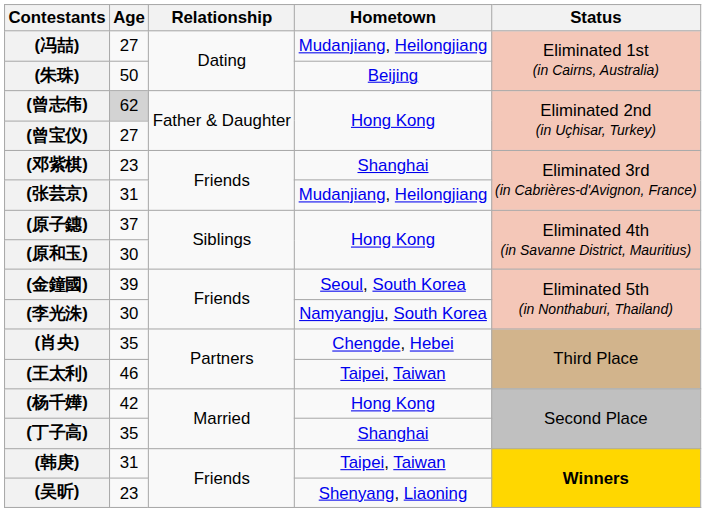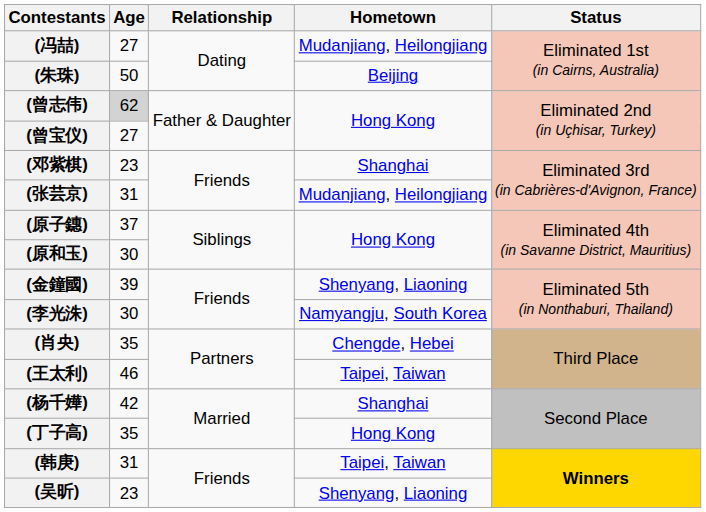 <table class="wikitable sortable" style="text-align:center;">
 <tr>
 <th scope="col">Contestants</th>
 <th scope="col">Age</th>
 <th class="unsortable" scope="col">Relationship</th>
 <th scope="col" class="unsortable">Hometown</th>
 <th scope="col">Status</th>
 </tr>
 <tr>
 <th scope="row"> (冯喆)</th>
 <td>27</td>
 <td rowspan="2">Dating</td>
 <td><a href='#'>Mudanjiang</a>, <a href='#'>Heilongjiang</a></td>
 <td rowspan="2" bgcolor="f4c7b8">Eliminated 1st<br><small><em>(in Cairns, Australia)</em></small></td>
 </tr>
 <tr>
 <th scope="row"> (朱珠)</th>
 <td>50</td>
 <td><a href='#'>Beijing</a></td>
 </tr>
 <tr>
 <th scope="row"> (曾志伟)</th>
 <td style="background: lightgrey;">62</td>
 <td rowspan="2">Father & Daughter</td>
 <td rowspan="2"><a href='#'>Hong Kong</a></td>
 <td rowspan="2" bgcolor="f4c7b8">Eliminated 2nd<br><small><em>(in Uçhisar, Turkey)</em></small></td>
 </tr>
 <tr>
 <th scope="row"> (曾宝仪)</th>
 <td>27</td>
 </tr>
 <tr>
 <th scope="row"> (邓紫棋)</th>
 <td>23</td>
 <td rowspan="2">Friends</td>
 <td><a href='#'>Shanghai</a></td>
 <td rowspan="2" bgcolor="f4c7b8">Eliminated 3rd<br><small><em>(in Cabrières-d'Avignon, France)</em></small></td>
 </tr>
 <tr>
 <th scope="row"> (张芸京)</th>
 <td>31</td>
 <td><a href='#'>Mudanjiang</a>, <a href='#'>Heilongjiang</a></td>
 </tr>
 <tr>
 <th scope="row"> (原子鏸)</th>
 <td>37</td>
 <td rowspan="2">Siblings</td>
 <td rowspan="2"><a href='#'>Hong Kong</a></td>
 <td rowspan="2" bgcolor="f4c7b8">Eliminated 4th<br><small><em>(in Savanne District, Mauritius)</em></small></td>
 </tr>
 <tr>
 <th scope="row"> (原和玉)</th>
 <td>30</td>
 </tr>
 <tr>
 <th scope="row"> (金鐘國)</th>
 <td>39</td>
 <td rowspan="2">Friends</td>
-<td><a href='#'>Seoul</a>, <a href='#'>South Korea</a></td>
+<td><a href='#'>Shenyang</a>, <a href='#'>Liaoning</a></td>
 <td rowspan="2" bgcolor="f4c7b8">Eliminated 5th<br><small><em>(in Nonthaburi, Thailand)</em></small></td>
 </tr>
 <tr>
 <th scope="row"> (李光洙)</th>
 <td>30</td>
 <td><a href='#'>Namyangju</a>, <a href='#'>South Korea</a></td>
 </tr>
 <tr>
 <th scope="row"> (肖央)</th>
 <td>35</td>
 <td rowspan="2">Partners</td>
 <td><a href='#'>Chengde</a>, <a href='#'>Hebei</a></td>
 <td rowspan="2" bgcolor="tan">Third Place</td>
 </tr>
 <tr>
 <th scope="row"> (王太利)</th>
 <td>46</td>
 <td><a href='#'>Taipei</a>, <a href='#'>Taiwan</a></td>
 </tr>
 <tr>
 <th scope="row"> (杨千嬅)</th>
 <td>42</td>
 <td rowspan="2">Married</td>
-<td><a href='#'>Hong Kong</a></td>
+<td><a href='#'>Shanghai</a></td>
 <td rowspan="2" bgcolor="silver">Second Place</td>
 </tr>
 <tr>
 <th scope="row"> (丁子高)</th>
 <td>35</td>
-<td><a href='#'>Shanghai</a></td>
+<td><a href='#'>Hong Kong</a></td>
 </tr>
 <tr>
 <th scope="row"> (韩庚)</th>
 <td>31</td>
 <td rowspan="2">Friends</td>
 <td><a href='#'>Taipei</a>, <a href='#'>Taiwan</a></td>
 <td rowspan="2" bgcolor="gold"><strong>Winners</strong></td>
 </tr>
 <tr>
 <th scope="row"> (吴昕)</th>
 <td>23</td>
 <td><a href='#'>Shenyang</a>, <a href='#'>Liaoning</a></td>
 </tr>
 </table>
